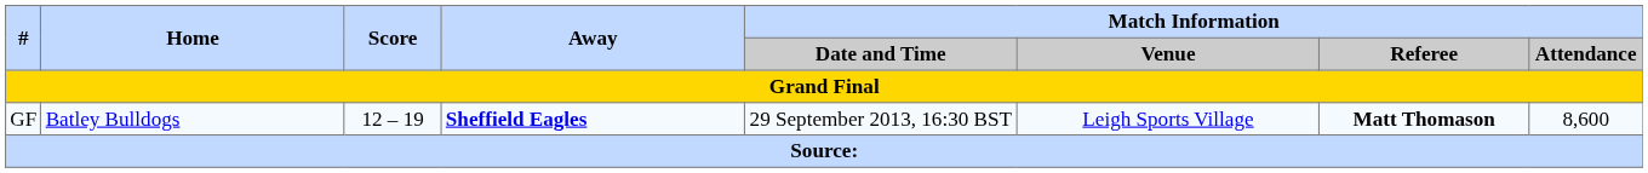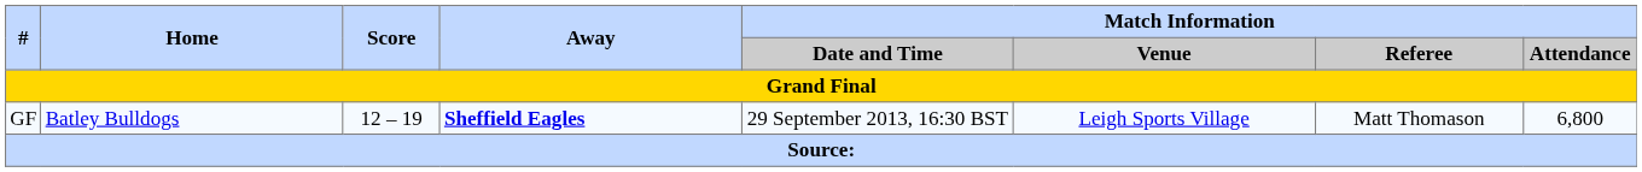 <table border=1 style="border-collapse:collapse; text-align:center;" cellpadding=3 cellspacing=0 width=100%>
 <tr bgcolor=#C1D8FF>
 <th rowspan=2>#</th>
 <th rowspan=2 width=19%>Home</th>
 <th rowspan=2 width=6%>Score</th>
 <th rowspan=2 width=19%>Away</th>
 <th colspan=6>Match Information</th>
 </tr>
 <tr bgcolor=#CCCCCC>
 <th width=17%>Date and Time</th>
 <th width=19%>Venue</th>
 <th width=13%>Referee</th>
 <th width=7%>Attendance</th>
 </tr>
 <tr>
 <td style="background:gold;" align=center colspan=9><strong>Grand Final</strong></td>
 </tr>
 <tr bgcolor=#F5FAFF>
 <td>GF</td>
 <td align=left> <a href='#'>Batley Bulldogs</a></td>
 <td>12 – 19</td>
 <td align=left><strong> <a href='#'>Sheffield Eagles</a></strong></td>
 <td>29 September 2013, 16:30 BST</td>
 <td><a href='#'>Leigh Sports Village</a></td>
-<td><strong>Matt Thomason</strong></td>
-<td>8,600</td>
+<td>Matt Thomason</td>
+<td>6,800</td>
 </tr>
 <tr bgcolor=#C1D8FF>
 <th colspan=12>Source:</th>
 </tr>
 </table>
